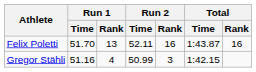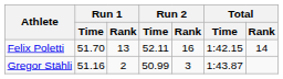 <table class="wikitable" style="font-size:90%">
 <tr>
 <th rowspan="2">Athlete</th>
 <th colspan="2">Run 1</th>
 <th colspan="2">Run 2</th>
 <th colspan="2">Total</th>
 </tr>
 <tr>
 <th>Time</th>
 <th>Rank</th>
 <th>Time</th>
 <th>Rank</th>
 <th>Time</th>
 <th>Rank</th>
 </tr>
 <tr>
 <td><a href='#'>Felix Poletti</a></td>
 <td align="center">51.70</td>
 <td align="center">13</td>
 <td align="center">52.11</td>
 <td align="center">16</td>
-<td align="center">1:43.87</td>
-<td align="center">16</td>
+<td align="center">1:42.15</td>
+<td align="center">14</td>
 </tr>
 <tr>
 <td><a href='#'>Gregor Stähli</a></td>
 <td align="center">51.16</td>
-<td align="center">4</td>
+<td align="center">2</td>
 <td align="center">50.99</td>
 <td align="center">3</td>
-<td align="center">1:42.15</td>
+<td align="center">1:43.87</td>
 <td align="center"></td>
 </tr>
 </table>
